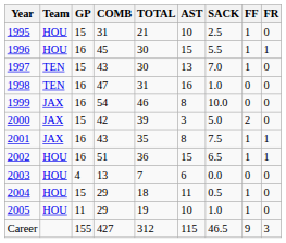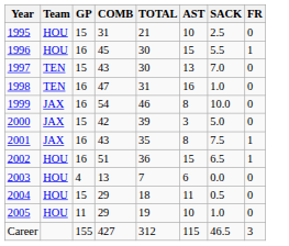 <table class="wikitable">
 <tr>
 <th>Year</th>
 <th>Team</th>
 <th>GP</th>
 <th>COMB</th>
 <th>TOTAL</th>
 <th>AST</th>
 <th>SACK</th>
-<th>FF</th>
 <th>FR</th>
 </tr>
 <tr>
 <td><a href='#'>1995</a></td>
 <td><a href='#'>HOU</a></td>
 <td>15</td>
 <td>31</td>
 <td>21</td>
 <td>10</td>
 <td>2.5</td>
-<td>1</td>
 <td>0</td>
 </tr>
 <tr>
 <td><a href='#'>1996</a></td>
 <td><a href='#'>HOU</a></td>
 <td>16</td>
 <td>45</td>
 <td>30</td>
 <td>15</td>
 <td>5.5</td>
 <td>1</td>
-<td>1</td>
 </tr>
 <tr>
 <td><a href='#'>1997</a></td>
 <td><a href='#'>TEN</a></td>
 <td>15</td>
 <td>43</td>
 <td>30</td>
 <td>13</td>
 <td>7.0</td>
-<td>1</td>
 <td>0</td>
 </tr>
 <tr>
 <td><a href='#'>1998</a></td>
 <td><a href='#'>TEN</a></td>
 <td>16</td>
 <td>47</td>
 <td>31</td>
 <td>16</td>
 <td>1.0</td>
 <td>0</td>
-<td>0</td>
 </tr>
 <tr>
 <td><a href='#'>1999</a></td>
 <td><a href='#'>JAX</a></td>
 <td>16</td>
 <td>54</td>
 <td>46</td>
 <td>8</td>
 <td>10.0</td>
 <td>0</td>
-<td>0</td>
 </tr>
 <tr>
 <td><a href='#'>2000</a></td>
 <td><a href='#'>JAX</a></td>
 <td>15</td>
 <td>42</td>
 <td>39</td>
 <td>3</td>
 <td>5.0</td>
-<td>2</td>
 <td>0</td>
 </tr>
 <tr>
 <td><a href='#'>2001</a></td>
 <td><a href='#'>JAX</a></td>
 <td>16</td>
 <td>43</td>
 <td>35</td>
 <td>8</td>
 <td>7.5</td>
 <td>1</td>
-<td>1</td>
 </tr>
 <tr>
 <td><a href='#'>2002</a></td>
 <td><a href='#'>HOU</a></td>
 <td>16</td>
 <td>51</td>
 <td>36</td>
 <td>15</td>
 <td>6.5</td>
-<td>1</td>
 <td>1</td>
 </tr>
 <tr>
 <td><a href='#'>2003</a></td>
 <td><a href='#'>HOU</a></td>
 <td>4</td>
 <td>13</td>
 <td>7</td>
 <td>6</td>
 <td>0.0</td>
 <td>0</td>
-<td>0</td>
 </tr>
 <tr>
 <td><a href='#'>2004</a></td>
 <td><a href='#'>HOU</a></td>
 <td>15</td>
 <td>29</td>
 <td>18</td>
 <td>11</td>
 <td>0.5</td>
-<td>1</td>
 <td>0</td>
 </tr>
 <tr>
 <td><a href='#'>2005</a></td>
 <td><a href='#'>HOU</a></td>
 <td>11</td>
 <td>29</td>
 <td>19</td>
 <td>10</td>
 <td>1.0</td>
-<td>1</td>
 <td>0</td>
 </tr>
 <tr>
 <td>Career</td>
 <td></td>
 <td>155</td>
 <td>427</td>
 <td>312</td>
 <td>115</td>
 <td>46.5</td>
-<td>9</td>
 <td>3</td>
 </tr>
 </table>
